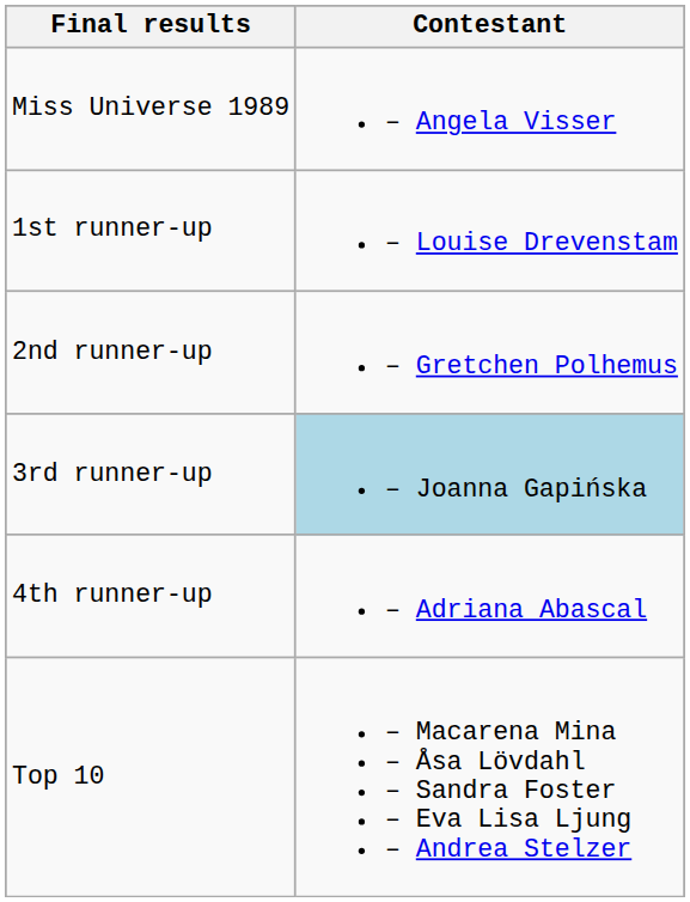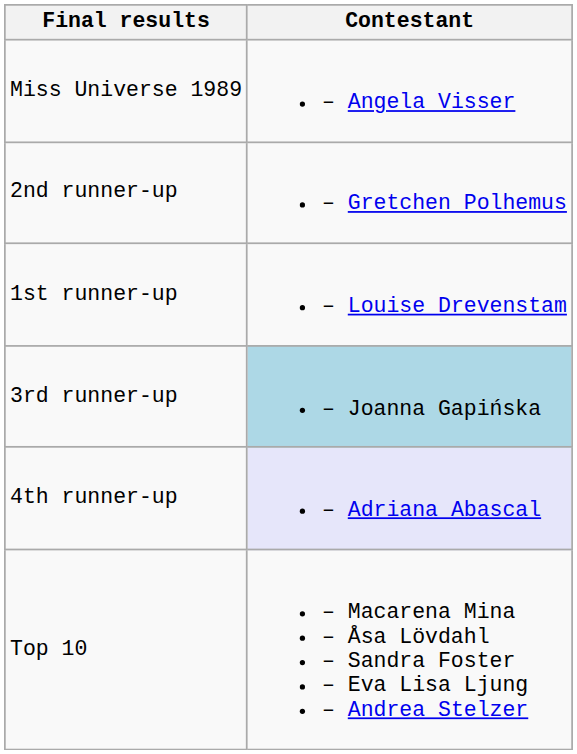 <table class="wikitable sortable" style="font-size:95%;">
 <tr>
 <th>Final results</th>
 <th>Contestant</th>
 </tr>
 <tr>
 <td>Miss Universe 1989</td>
 <td><br><ul><li> – <a href='#'>Angela Visser</a></li></ul></td>
 </tr>
 <tr>
+<td>2nd runner-up</td>
+<td><br><ul><li> – <a href='#'>Gretchen Polhemus</a></li></ul></td>
+</tr>
+<tr>
 <td>1st runner-up</td>
 <td><br><ul><li> – <a href='#'>Louise Drevenstam</a></li></ul></td>
-</tr>
-<tr>
-<td>2nd runner-up</td>
-<td><br><ul><li> – <a href='#'>Gretchen Polhemus</a></li></ul></td>
 </tr>
 <tr>
 <td>3rd runner-up</td>
 <td style="background: lightblue;"><br><ul><li> – Joanna Gapińska</li></ul></td>
 </tr>
 <tr>
 <td>4th runner-up</td>
-<td><br><ul><li> – <a href='#'>Adriana Abascal</a></li></ul></td>
+<td style="background: lavender;"><br><ul><li> – <a href='#'>Adriana Abascal</a></li></ul></td>
 </tr>
 <tr>
 <td>Top 10</td>
 <td><br><ul><li> – Macarena Mina</li><li> – Åsa Lövdahl</li><li> – Sandra Foster</li><li> – Eva Lisa Ljung</li><li> – <a href='#'>Andrea Stelzer</a></li></ul></td>
 </tr>
 </table>
